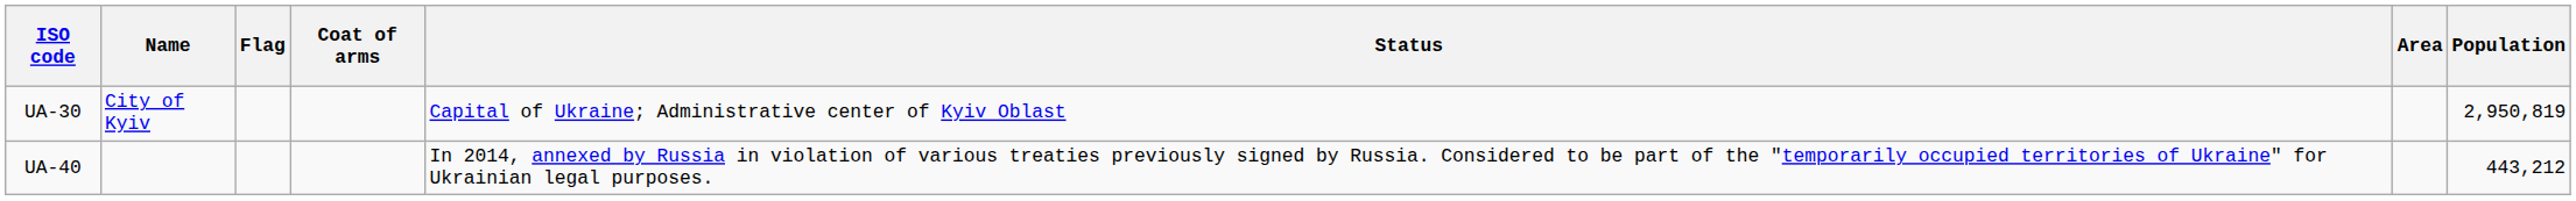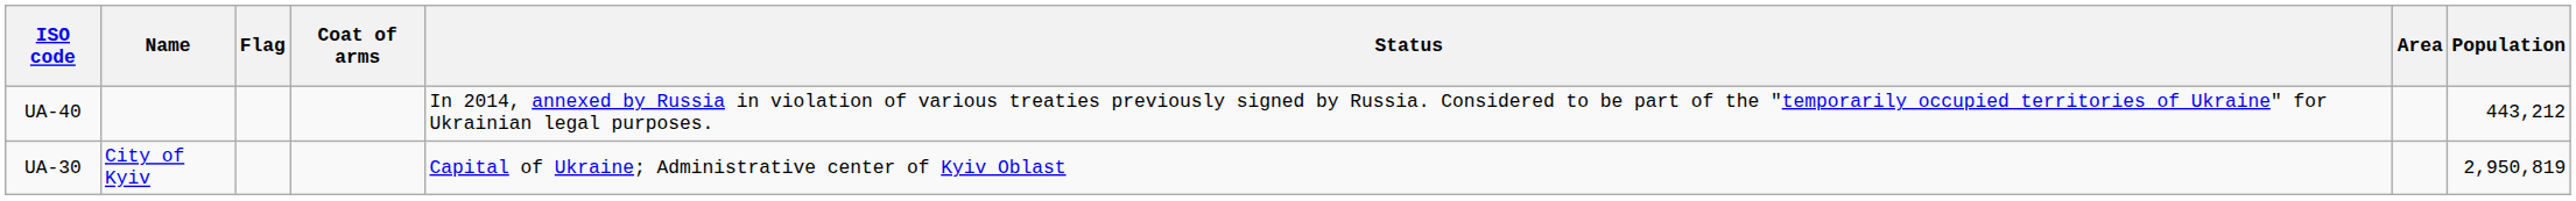 <table class="wikitable sortable" style="text-align:left; font-size:90%; margin:0 0 0 0; padding:0;">
 <tr style="height:50px;">
 <th><a href='#'>ISO code</a></th>
 <th>Name</th>
 <th class="unsortable">Flag</th>
 <th class="unsortable">Coat of arms</th>
 <th>Status</th>
 <th>Area</th>
 <th>Population</th>
 </tr>
 <tr>
+<td align="center">UA-40</td>
+<td></td>
+<td align="center"></td>
+<td align="center"></td>
+<td>In 2014, <a href='#'>annexed by Russia</a> in violation of various treaties previously signed by Russia. Considered to be part of the "<a href='#'>temporarily occupied territories of Ukraine</a>" for Ukrainian legal purposes.</td>
+<td align="right"></td>
+<td align="right">443,212</td>
+</tr>
+<tr>
 <td align="center">UA-30</td>
 <td><a href='#'>City of Kyiv</a></td>
 <td align="center"></td>
 <td align="center"></td>
 <td><a href='#'>Capital</a> of <a href='#'>Ukraine</a>; Administrative center of <a href='#'>Kyiv Oblast</a></td>
 <td align="right"></td>
 <td align="right">2,950,819</td>
 </tr>
-<tr>
-<td align="center">UA-40</td>
-<td></td>
-<td align="center"></td>
-<td align="center"></td>
-<td>In 2014, <a href='#'>annexed by Russia</a> in violation of various treaties previously signed by Russia. Considered to be part of the "<a href='#'>temporarily occupied territories of Ukraine</a>" for Ukrainian legal purposes.</td>
-<td align="right"></td>
-<td align="right">443,212</td>
-</tr>
 </table>
